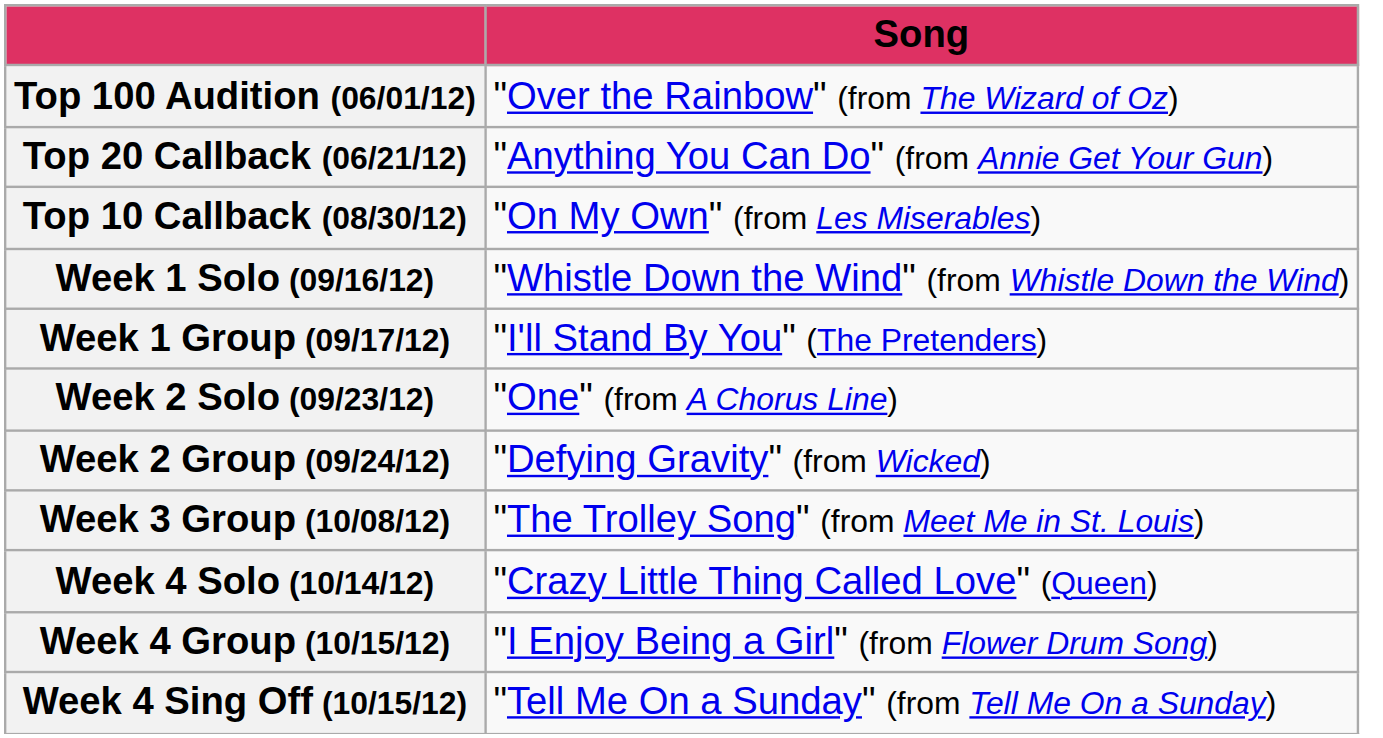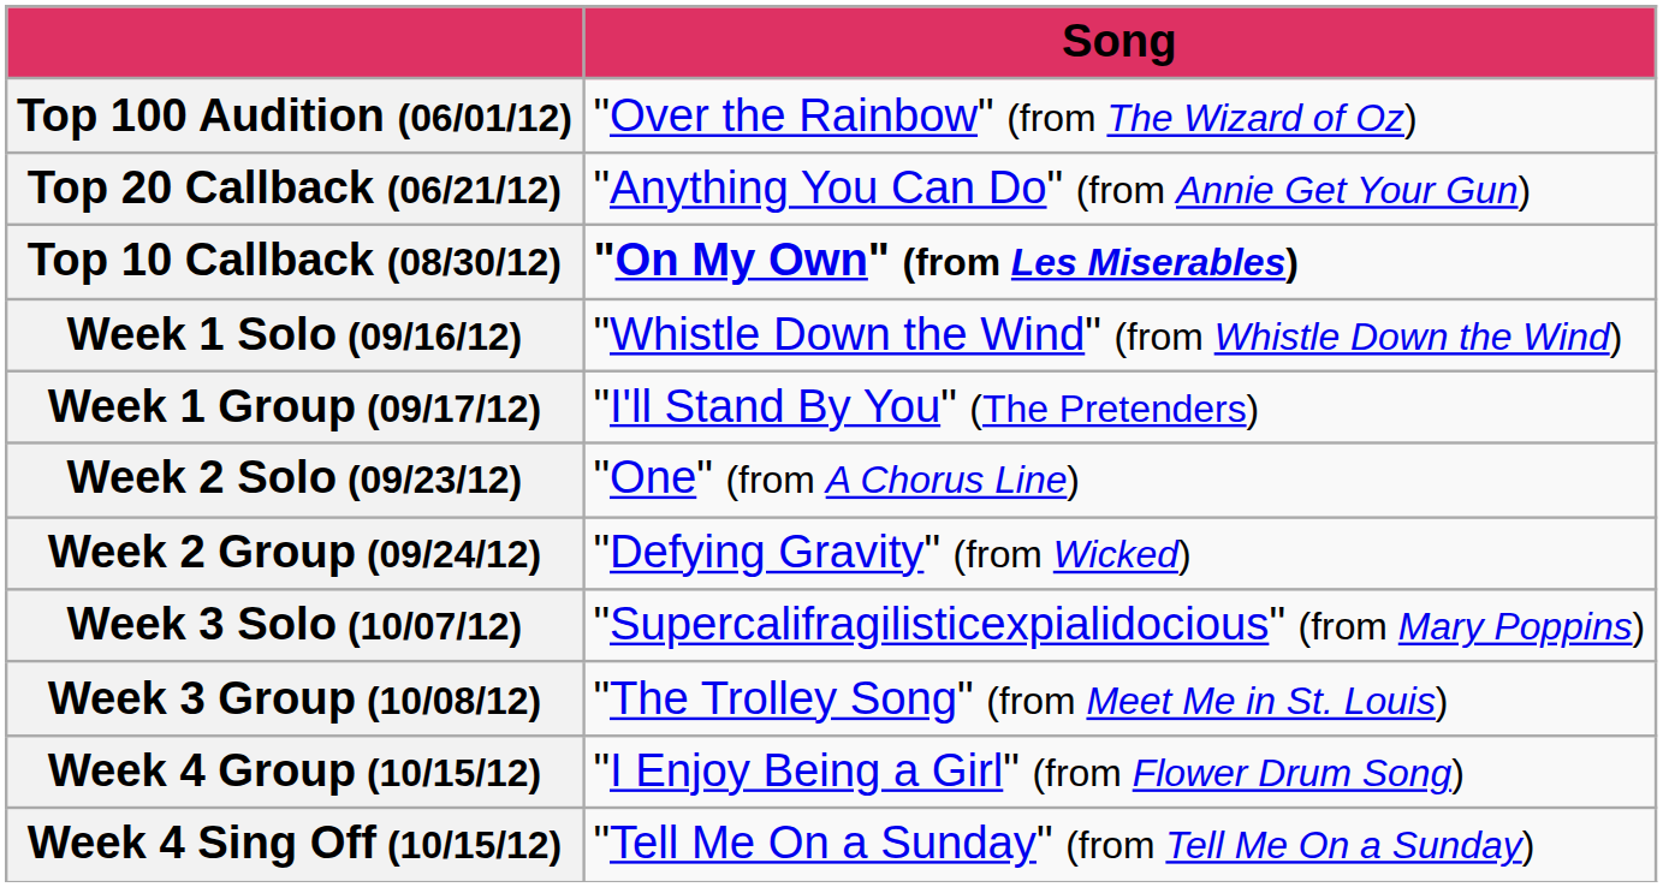 <table class="wikitable">
 <tr>
 <th style="background:#DE3163;"></th>
 <th style="background:#DE3163;">Song</th>
 </tr>
 <tr>
 <th>Top 100 Audition <small> (06/01/12)</small></th>
 <td>"<a href='#'>Over the Rainbow</a>" <small>(from <em><a href='#'>The Wizard of Oz</a></em>)</small></td>
 </tr>
 <tr>
 <th>Top 20 Callback <small> (06/21/12)</small></th>
 <td>"<a href='#'>Anything You Can Do</a>" <small>(from <em><a href='#'>Annie Get Your Gun</a></em>)</small></td>
 </tr>
 <tr>
 <th>Top 10 Callback <small> (08/30/12)</small></th>
-<td>"<a href='#'>On My Own</a>" <small>(from <em><a href='#'>Les Miserables</a></em>)</small></td>
+<td><strong>"<a href='#'>On My Own</a>" <small>(from <em><a href='#'>Les Miserables</a></em>)</small></strong></td>
 </tr>
 <tr>
 <th>Week 1 Solo<small> (09/16/12)</small></th>
 <td>"<a href='#'>Whistle Down the Wind</a>" <small>(from <em><a href='#'>Whistle Down the Wind</a></em>)</small></td>
 </tr>
 <tr>
 <th>Week 1 Group<small> (09/17/12)</small></th>
 <td>"<a href='#'>I'll Stand By You</a>" <small> (<a href='#'>The Pretenders</a>)</small></td>
 </tr>
 <tr>
 <th>Week 2 Solo<small> (09/23/12)</small></th>
 <td>"<a href='#'>One</a>" <small>(from <em><a href='#'>A Chorus Line</a></em>)</small></td>
 </tr>
 <tr>
 <th>Week 2 Group<small> (09/24/12)</small></th>
 <td>"<a href='#'>Defying Gravity</a>" <small> (from <em><a href='#'>Wicked</a></em>)</small></td>
 </tr>
 <tr>
+<th>Week 3 Solo<small> (10/07/12)</small></th>
+<td>"<a href='#'>Supercalifragilisticexpialidocious</a>" <small>(from <em><a href='#'>Mary Poppins</a></em>)</small></td>
+</tr>
+<tr>
 <th>Week 3 Group<small> (10/08/12)</small></th>
 <td>"<a href='#'>The Trolley Song</a>" <small>(from <em><a href='#'>Meet Me in St. Louis</a></em>)</small></td>
-</tr>
-<tr>
-<th>Week 4 Solo<small> (10/14/12)</small></th>
-<td>"<a href='#'>Crazy Little Thing Called Love</a>" <small> (<a href='#'>Queen</a>)</small></td>
 </tr>
 <tr>
 <th>Week 4 Group<small> (10/15/12)</small></th>
 <td>"<a href='#'>I Enjoy Being a Girl</a>" <small>(from <em><a href='#'>Flower Drum Song</a></em>)</small></td>
 </tr>
 <tr>
 <th>Week 4 Sing Off<small> (10/15/12)</small></th>
 <td>"<a href='#'>Tell Me On a Sunday</a>" <small>(from <em><a href='#'>Tell Me On a Sunday</a></em>)</small></td>
 </tr>
 <tr>
 </tr>
 </table>
